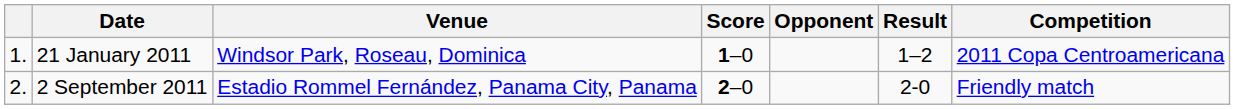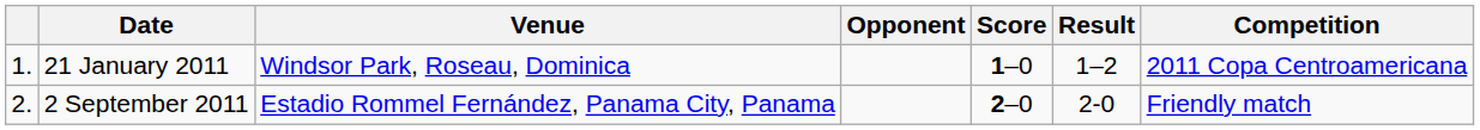 <table class="wikitable">
 <tr>
 <th></th>
 <th>Date</th>
 <th>Venue</th>
+<th>Opponent</th>
 <th>Score</th>
-<th>Opponent</th>
 <th>Result</th>
 <th>Competition</th>
 </tr>
 <tr>
 <td align="center">1.</td>
 <td>21 January 2011</td>
 <td><a href='#'>Windsor Park</a>, <a href='#'>Roseau</a>, <a href='#'>Dominica</a></td>
+<td></td>
 <td align="center"><strong>1</strong>–0</td>
-<td></td>
 <td align="center">1–2</td>
 <td><a href='#'>2011 Copa Centroamericana</a></td>
 </tr>
 <tr>
 <td align="center">2.</td>
 <td>2 September 2011</td>
 <td><a href='#'>Estadio Rommel Fernández</a>, <a href='#'>Panama City</a>, <a href='#'>Panama</a></td>
+<td></td>
 <td align="center"><strong>2</strong>–0</td>
-<td></td>
 <td align="center">2-0</td>
 <td><a href='#'>Friendly match</a></td>
 </tr>
 </table>
